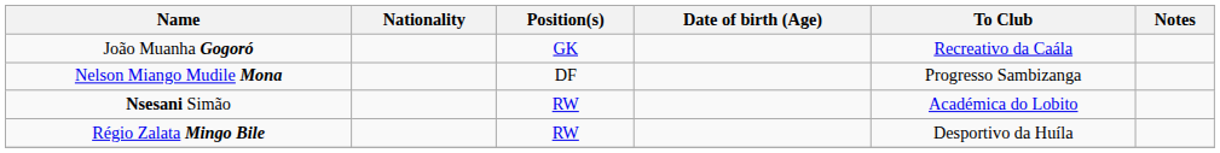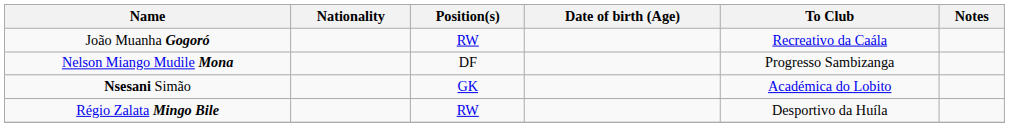 <table class="wikitable" style="text-align:center; font-size:90%; width:80%;">
 <tr>
 <th style="text-align:center;">Name</th>
 <th style="text-align:center;">Nationality</th>
 <th style="text-align:center;">Position(s)</th>
 <th style="text-align:center;">Date of birth (Age)</th>
 <th style="text-align:center;">To Club</th>
 <th style="text-align:center;">Notes</th>
 </tr>
 <tr>
 <td>João Muanha <strong><em>Gogoró</em></strong></td>
 <td></td>
-<td><a href='#'>GK</a></td>
+<td><a href='#'>RW</a></td>
 <td></td>
 <td> <a href='#'>Recreativo da Caála</a></td>
 <td></td>
 </tr>
 <tr>
 <td><a href='#'>Nelson Miango Mudile</a> <strong><em>Mona</em></strong></td>
 <td></td>
 <td>DF</td>
 <td></td>
 <td> Progresso Sambizanga</td>
 <td></td>
 </tr>
 <tr>
 <td><strong>Nsesani</strong> Simão</td>
 <td></td>
-<td><a href='#'>RW</a></td>
+<td><a href='#'>GK</a></td>
 <td></td>
 <td> <a href='#'>Académica do Lobito</a></td>
 <td></td>
 </tr>
 <tr>
 <td><a href='#'>Régio Zalata</a> <strong><em>Mingo Bile</em></strong></td>
 <td></td>
 <td><a href='#'>RW</a></td>
 <td></td>
 <td> Desportivo da Huíla</td>
 <td></td>
 </tr>
 <tr>
 </tr>
 </table>
